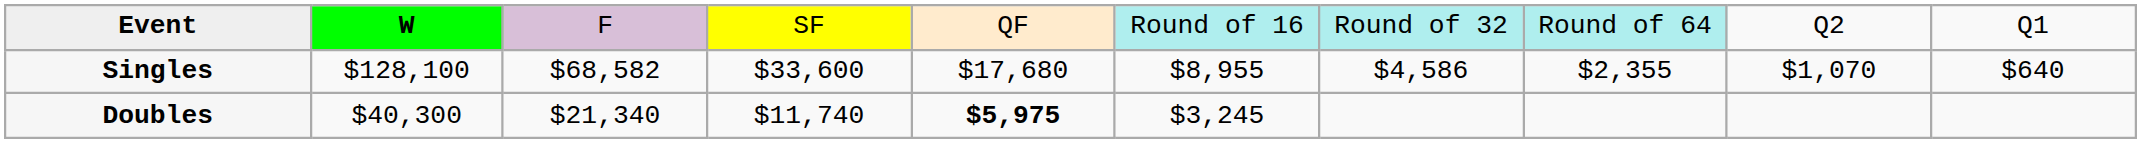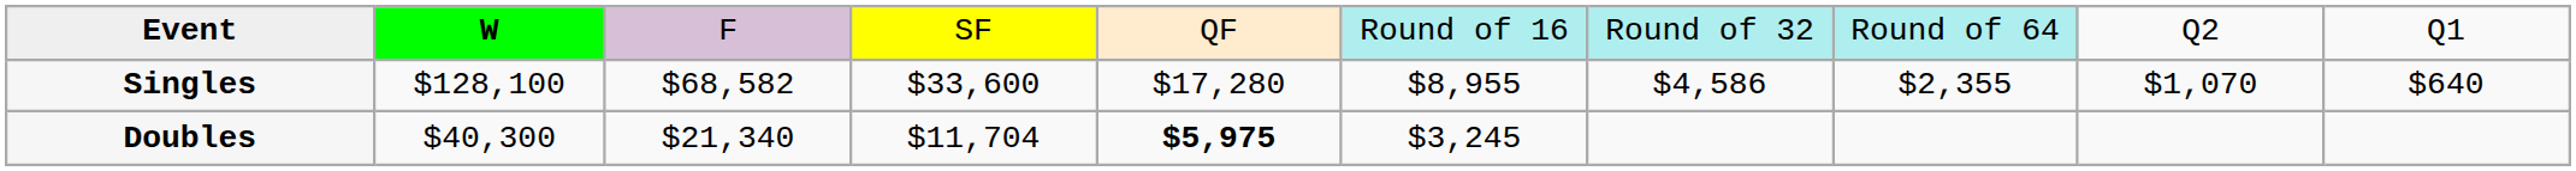 <table class=wikitable style=font-size:90%;text-align:center>
 <tr>
 <td width=130 bgcolor=#efefef><strong>Event</strong></td>
 <td width=80 bgcolor=lime><strong>W</strong></td>
 <td width=85 bgcolor=thistle>F</td>
 <td width=85 bgcolor=ffff00>SF</td>
 <td width=85 bgcolor=ffebcd>QF</td>
 <td width=85 bgcolor=afeeee>Round of 16</td>
 <td width=85 bgcolor=afeeee>Round of 32</td>
 <td width=85 bgcolor=afeeee>Round of 64</td>
 <td width=85>Q2</td>
 <td width=85>Q1</td>
 </tr>
 <tr>
 <th style=background:#f6f6f6>Singles</th>
 <td>$128,100</td>
 <td>$68,582</td>
 <td>$33,600</td>
-<td>$17,680</td>
+<td>$17,280</td>
 <td>$8,955</td>
 <td>$4,586</td>
 <td>$2,355</td>
 <td>$1,070</td>
 <td>$640</td>
 </tr>
 <tr>
 <th style=background:#f6f6f6>Doubles</th>
 <td>$40,300</td>
 <td>$21,340</td>
-<td>$11,740</td>
+<td>$11,704</td>
 <td><strong>$5,975</strong></td>
 <td>$3,245</td>
 <td></td>
 <td></td>
 <td></td>
 <td></td>
 </tr>
 </table>
